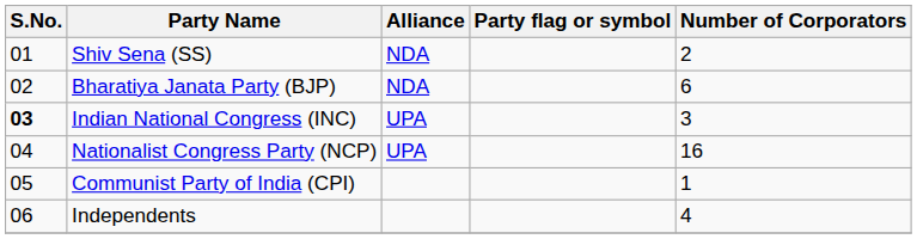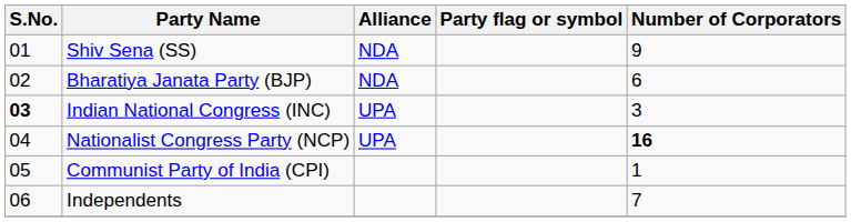 <table class="sortable wikitable">
 <tr>
 <th>S.No.</th>
 <th>Party Name</th>
 <th>Alliance</th>
 <th>Party flag or symbol</th>
 <th>Number of Corporators</th>
 </tr>
 <tr>
 <td>01</td>
 <td><a href='#'>Shiv Sena</a> (SS)</td>
 <td><a href='#'>NDA</a></td>
 <td></td>
-<td>2</td>
+<td>9</td>
 </tr>
 <tr>
 <td>02</td>
 <td><a href='#'>Bharatiya Janata Party</a> (BJP)</td>
 <td><a href='#'>NDA</a></td>
 <td></td>
 <td>6</td>
 </tr>
 <tr>
 <td><strong>03</strong></td>
 <td><a href='#'>Indian National Congress</a> (INC)</td>
 <td><a href='#'>UPA</a></td>
 <td></td>
 <td>3</td>
 </tr>
 <tr>
 <td>04</td>
 <td><a href='#'>Nationalist Congress Party</a> (NCP)</td>
 <td><a href='#'>UPA</a></td>
 <td></td>
-<td>16</td>
+<td><strong>16</strong></td>
 </tr>
 <tr>
 <td>05</td>
 <td><a href='#'>Communist Party of India</a> (CPI)</td>
 <td></td>
 <td></td>
 <td>1</td>
 </tr>
 <tr>
 <td>06</td>
 <td>Independents</td>
 <td></td>
 <td></td>
-<td>4</td>
+<td>7</td>
 </tr>
 <tr>
 </tr>
 </table>
